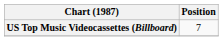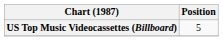 <table class="wikitable plainrowheaders sortable" style="text-align:center;">
 <tr>
 <th scope="col">Chart (1987)</th>
 <th scope="col">Position</th>
 </tr>
 <tr>
 <th scope="row">US Top Music Videocassettes (<em>Billboard</em>)</th>
-<td>7</td>
+<td>5</td>
 </tr>
 <tr>
 </tr>
 </table>
